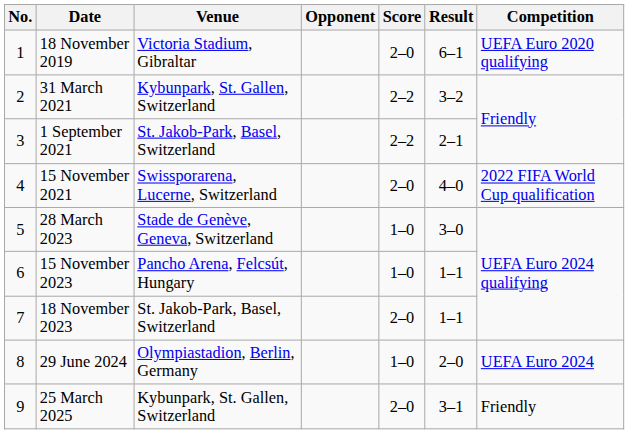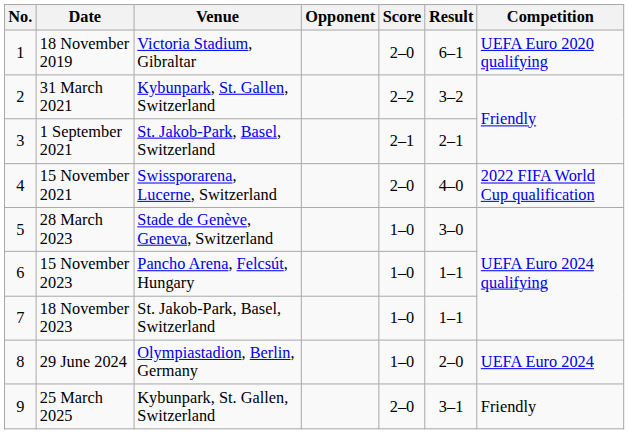 <table class="wikitable sortable">
 <tr>
 <th>No.</th>
 <th>Date</th>
 <th>Venue</th>
 <th>Opponent</th>
 <th>Score</th>
 <th>Result</th>
 <th>Competition</th>
 </tr>
 <tr>
 <td align=center>1</td>
 <td>18 November 2019</td>
 <td><a href='#'>Victoria Stadium</a>, Gibraltar</td>
 <td></td>
 <td align=center>2–0</td>
 <td align=center>6–1</td>
 <td><a href='#'>UEFA Euro 2020 qualifying</a></td>
 </tr>
 <tr>
 <td align=center>2</td>
 <td>31 March 2021</td>
 <td><a href='#'>Kybunpark</a>, <a href='#'>St. Gallen</a>, Switzerland</td>
 <td></td>
 <td align=center>2–2</td>
 <td align=center>3–2</td>
 <td rowspan=2><a href='#'>Friendly</a></td>
 </tr>
 <tr>
 <td align=center>3</td>
 <td>1 September 2021</td>
 <td><a href='#'>St. Jakob-Park</a>, <a href='#'>Basel</a>, Switzerland</td>
 <td></td>
-<td align=center>2–2</td>
+<td align=center>2–1</td>
 <td align=center>2–1</td>
 </tr>
 <tr>
 <td align=center>4</td>
 <td>15 November 2021</td>
 <td><a href='#'>Swissporarena</a>, <a href='#'>Lucerne</a>, Switzerland</td>
 <td></td>
 <td align=center>2–0</td>
 <td align=center>4–0</td>
 <td><a href='#'>2022 FIFA World Cup qualification</a></td>
 </tr>
 <tr>
 <td align=center>5</td>
 <td>28 March 2023</td>
 <td><a href='#'>Stade de Genève</a>, <a href='#'>Geneva</a>, Switzerland</td>
 <td></td>
 <td align=center>1–0</td>
 <td align=center>3–0</td>
 <td rowspan=3><a href='#'>UEFA Euro 2024 qualifying</a></td>
 </tr>
 <tr>
 <td align=center>6</td>
 <td>15 November 2023</td>
 <td><a href='#'>Pancho Arena</a>, <a href='#'>Felcsút</a>, Hungary</td>
 <td></td>
 <td align=center>1–0</td>
 <td align=center>1–1</td>
 </tr>
 <tr>
 <td align=center>7</td>
 <td>18 November 2023</td>
 <td>St. Jakob-Park, Basel, Switzerland</td>
 <td></td>
-<td align=center>2–0</td>
+<td align=center>1–0</td>
 <td align=center>1–1</td>
 </tr>
 <tr>
 <td align=center>8</td>
 <td>29 June 2024</td>
 <td><a href='#'>Olympiastadion</a>, <a href='#'>Berlin</a>, Germany</td>
 <td></td>
 <td align=center>1–0</td>
 <td align=center>2–0</td>
 <td><a href='#'>UEFA Euro 2024</a></td>
 </tr>
 <tr>
 <td align=center>9</td>
 <td>25 March 2025</td>
 <td>Kybunpark, St. Gallen, Switzerland</td>
 <td></td>
 <td align=center>2–0</td>
 <td align=center>3–1</td>
 <td>Friendly</td>
 </tr>
 </table>
